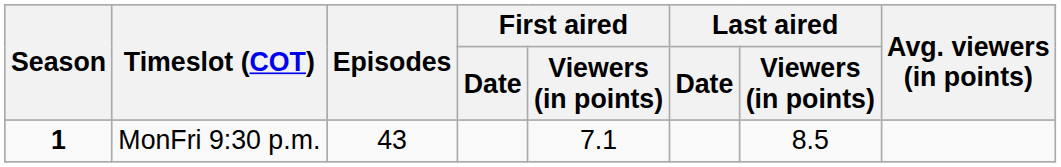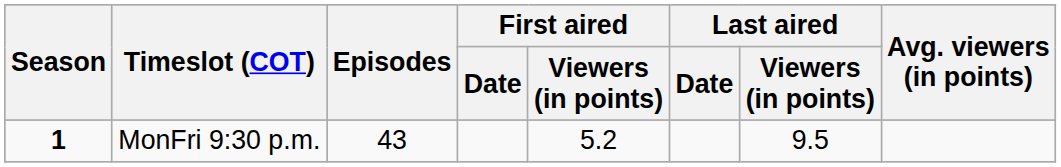 <table class="wikitable" style="text-align: center">
 <tr>
 <th scope="col" rowspan="2">Season</th>
 <th scope="col" rowspan="2">Timeslot (<a href='#'>COT</a>)</th>
 <th scope="col" rowspan="2">Episodes</th>
 <th scope="col" colspan="2">First aired</th>
 <th scope="col" colspan="2">Last aired</th>
 <th scope="col" rowspan="2">Avg. viewers<br>(in points)</th>
 </tr>
 <tr>
 <th scope="col">Date</th>
 <th scope="col">Viewers<br>(in points)</th>
 <th scope="col">Date</th>
 <th scope="col">Viewers<br>(in points)</th>
 </tr>
 <tr>
 <td rowspan="1"><strong>1</strong></td>
 <td rowspan="2">MonFri 9:30 p.m.</td>
 <td>43</td>
 <td></td>
-<td>7.1</td>
+<td>5.2</td>
 <td></td>
-<td>8.5</td>
+<td>9.5</td>
 <td>  </td>
 </tr>
 </table>
